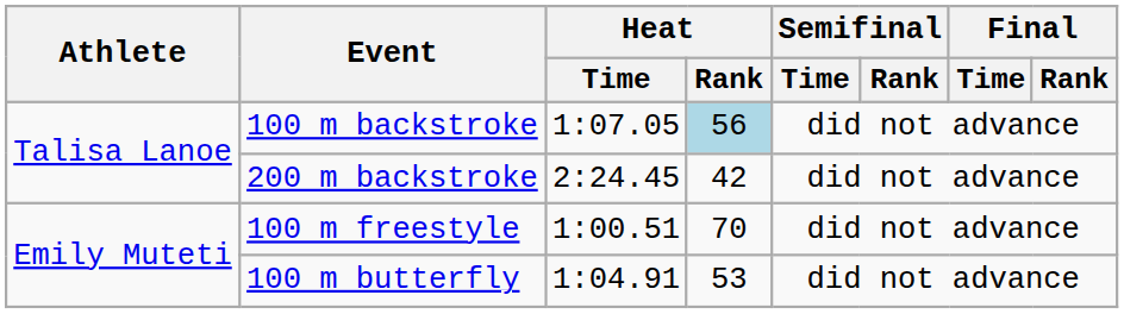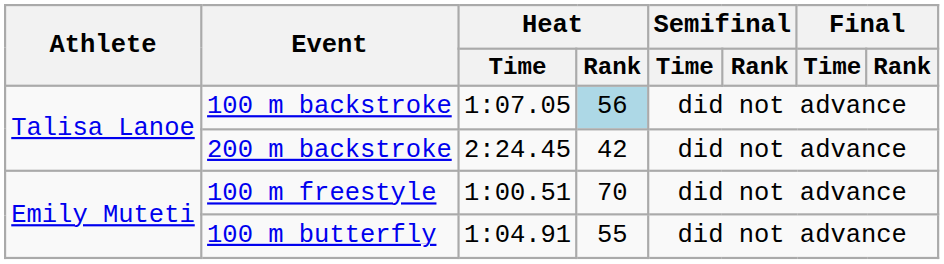 <table class=wikitable style="font-size:90%">
 <tr>
 <th rowspan="2">Athlete</th>
 <th rowspan="2">Event</th>
 <th colspan="2">Heat</th>
 <th colspan="2">Semifinal</th>
 <th colspan="2">Final</th>
 </tr>
 <tr style="font-size:95%">
 <th>Time</th>
 <th>Rank</th>
 <th>Time</th>
 <th>Rank</th>
 <th>Time</th>
 <th>Rank</th>
 </tr>
 <tr align=center>
 <td align=left rowspan=2><a href='#'>Talisa Lanoe</a></td>
 <td align=left><a href='#'>100 m backstroke</a></td>
 <td>1:07.05</td>
 <td style="background: lightblue;">56</td>
 <td colspan=4>did not advance</td>
 </tr>
 <tr align=center>
 <td align=left><a href='#'>200 m backstroke</a></td>
 <td>2:24.45</td>
 <td>42</td>
 <td colspan=4>did not advance</td>
 </tr>
 <tr align=center>
 <td align=left rowspan=2><a href='#'>Emily Muteti</a></td>
 <td align=left><a href='#'>100 m freestyle</a></td>
 <td>1:00.51</td>
 <td>70</td>
 <td colspan=4>did not advance</td>
 </tr>
 <tr align=center>
 <td align=left><a href='#'>100 m butterfly</a></td>
 <td>1:04.91</td>
-<td>53</td>
+<td>55</td>
 <td colspan=4>did not advance</td>
 </tr>
 </table>
